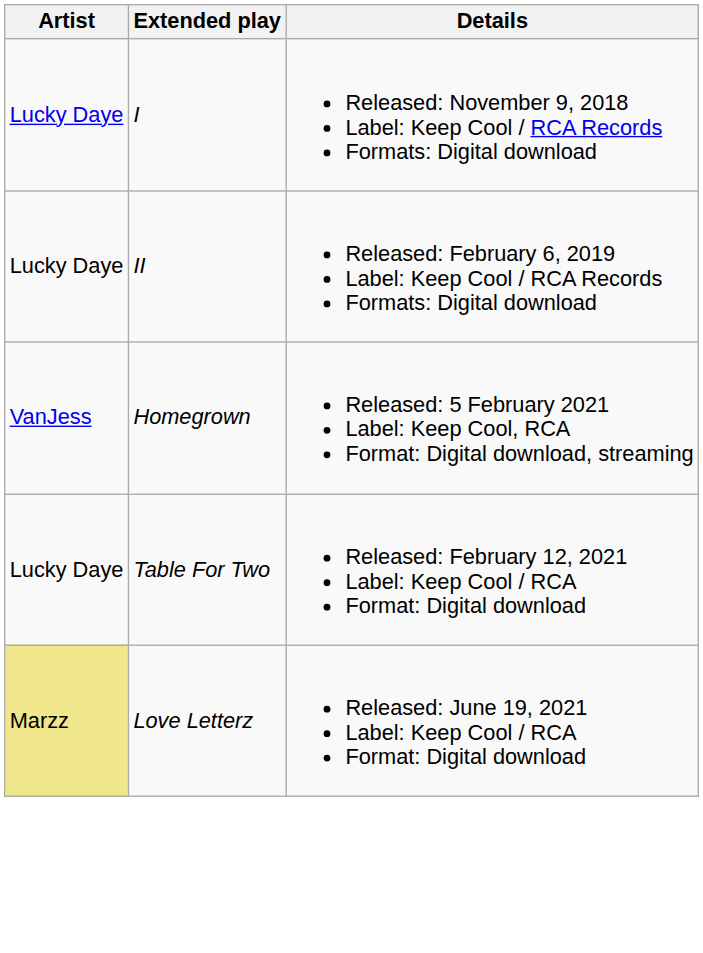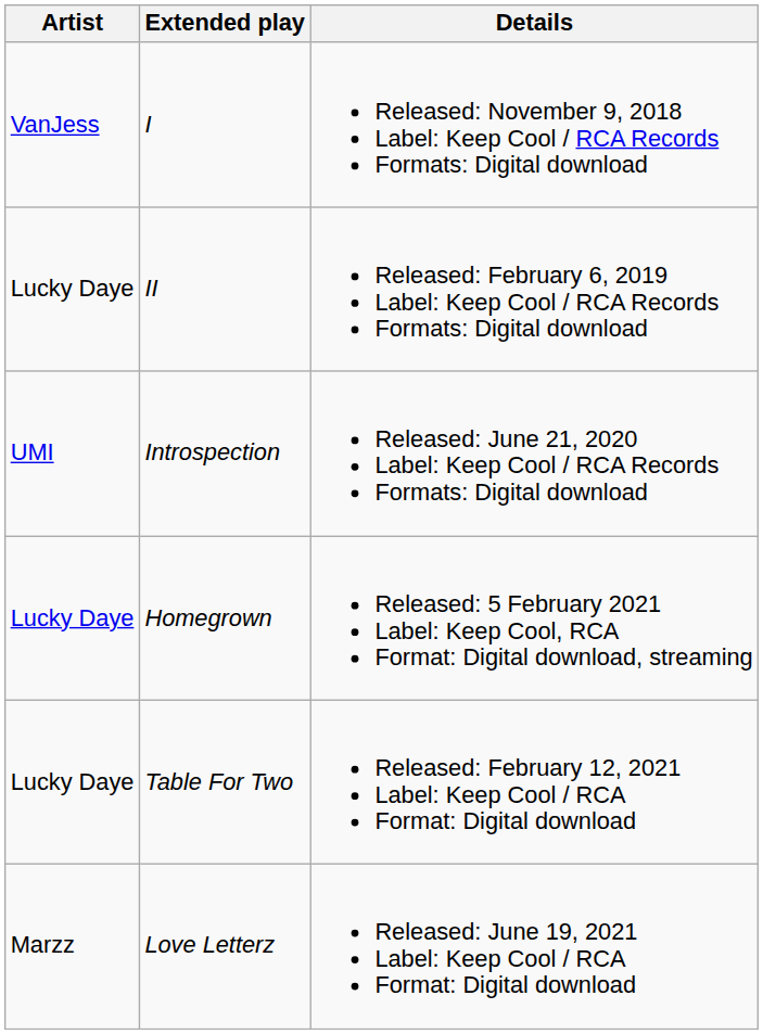 <table class="wikitable sortable">
 <tr>
 <th>Artist</th>
 <th>Extended play</th>
 <th class="unsortable">Details</th>
 </tr>
 <tr>
-<td><a href='#'>Lucky Daye</a></td>
+<td><a href='#'>VanJess</a></td>
 <td><em>I</em></td>
 <td><br><ul><li>Released: November 9, 2018</li><li>Label: Keep Cool / <a href='#'>RCA Records</a></li><li>Formats: Digital download</li></ul></td>
 </tr>
 <tr>
 <td>Lucky Daye</td>
 <td><em>II</em></td>
 <td><br><ul><li>Released: February 6, 2019</li><li>Label: Keep Cool / RCA Records</li><li>Formats: Digital download</li></ul></td>
 </tr>
 <tr>
-<td><a href='#'>VanJess</a></td>
+<td><a href='#'>UMI</a></td>
+<td><em>Introspection</em></td>
+<td><br><ul><li>Released: June 21, 2020</li><li>Label: Keep Cool / RCA Records</li><li>Formats: Digital download</li></ul></td>
+</tr>
+<tr>
+<td><a href='#'>Lucky Daye</a></td>
 <td><em>Homegrown</em></td>
 <td><br><ul><li>Released: 5 February 2021</li><li>Label: Keep Cool, RCA</li><li>Format: Digital download, streaming</li></ul></td>
 </tr>
 <tr>
 <td>Lucky Daye</td>
 <td><em>Table For Two</em></td>
 <td><br><ul><li>Released: February 12, 2021</li><li>Label: Keep Cool / RCA</li><li>Format: Digital download</li></ul></td>
 </tr>
 <tr>
-<td style="background: khaki;">Marzz</td>
+<td>Marzz</td>
 <td><em>Love Letterz</em></td>
 <td><br><ul><li>Released: June 19, 2021</li><li>Label: Keep Cool / RCA</li><li>Format: Digital download</li></ul></td>
 </tr>
 </table>
